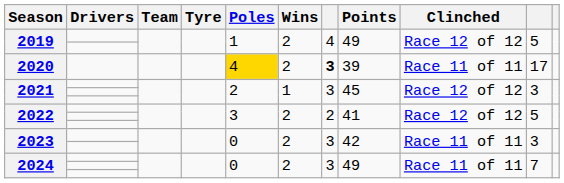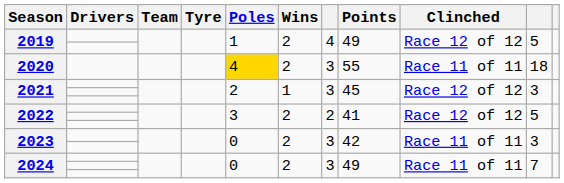 <table class="wikitable">
 <tr>
 <th>Season</th>
 <th>Drivers</th>
 <th>Team</th>
 <th>Tyre</th>
 <th><a href='#'>Poles</a></th>
 <th>Wins</th>
 <th></th>
 <th>Points</th>
 <th>Clinched</th>
 <th></th>
 <th></th>
 </tr>
 <tr>
 <th rowspan="2"><a href='#'>2019</a></th>
 <td></td>
 <td rowspan="2"></td>
 <td rowspan="2"></td>
 <td rowspan="2">1</td>
 <td rowspan="2">2</td>
 <td rowspan="2">4</td>
 <td rowspan="2">49</td>
 <td rowspan="2"><a href='#'>Race 12</a> of 12</td>
 <td rowspan="2">5</td>
 <td rowspan="2"></td>
 </tr>
 <tr>
 <td></td>
 </tr>
 <tr>
 <th><a href='#'>2020</a></th>
 <td></td>
 <td></td>
 <td></td>
 <td style="background: gold;">4</td>
 <td>2</td>
-<td><strong>3</strong></td>
-<td>39</td>
+<td>3</td>
+<td>55</td>
 <td><a href='#'>Race 11</a> of 11</td>
-<td>17</td>
+<td>18</td>
 <td></td>
 </tr>
 <tr>
 <th rowspan="3"><a href='#'>2021</a></th>
 <td></td>
 <td rowspan="3"></td>
 <td rowspan="3"></td>
 <td rowspan="3">2</td>
 <td rowspan="3">1</td>
 <td rowspan="3">3</td>
 <td rowspan="3">45</td>
 <td rowspan="3"><a href='#'>Race 12</a> of 12</td>
 <td rowspan="3">3</td>
 <td rowspan="3"></td>
 </tr>
 <tr>
 <td></td>
 </tr>
 <tr>
 <td></td>
 </tr>
 <tr>
 <th rowspan="3"><a href='#'>2022</a></th>
 <td></td>
 <td rowspan="3"></td>
 <td rowspan="3"></td>
 <td rowspan="3">3</td>
 <td rowspan="3">2</td>
 <td rowspan="3">2</td>
 <td rowspan="3">41</td>
 <td rowspan="3"><a href='#'>Race 12</a> of 12</td>
 <td rowspan="3">5</td>
 <td rowspan="3"></td>
 </tr>
 <tr>
 <td></td>
 </tr>
 <tr>
 <td></td>
 </tr>
 <tr>
 <th rowspan="2"><a href='#'>2023</a></th>
 <td></td>
 <td rowspan="2"></td>
 <td rowspan="2"></td>
 <td rowspan="2">0</td>
 <td rowspan="2">2</td>
 <td rowspan="2">3</td>
 <td rowspan="2">42</td>
 <td rowspan="2"><a href='#'>Race 11</a> of 11</td>
 <td rowspan="2">3</td>
 <td rowspan="2"></td>
 </tr>
 <tr>
 <td></td>
 </tr>
 <tr>
 <th rowspan="3"><a href='#'>2024</a></th>
 <td></td>
 <td rowspan="3"></td>
 <td rowspan="3"></td>
 <td rowspan="3">0</td>
 <td rowspan="3">2</td>
 <td rowspan="3">3</td>
 <td rowspan="3">49</td>
 <td rowspan="3"><a href='#'>Race 11</a> of 11</td>
 <td rowspan="3">7</td>
 <td rowspan="3"></td>
 </tr>
 <tr>
 <td></td>
 </tr>
 <tr>
 <td></td>
 </tr>
 </table>
